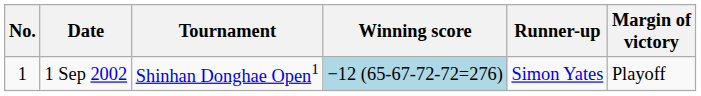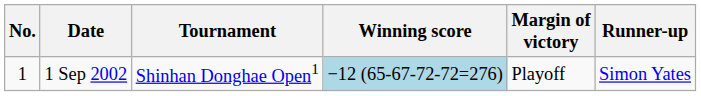 <table class="wikitable" style="font-size:95%;">
 <tr>
 <th>No.</th>
 <th>Date</th>
 <th>Tournament</th>
 <th>Winning score</th>
+<th>Margin of<br>victory</th>
 <th>Runner-up</th>
-<th>Margin of<br>victory</th>
 </tr>
 <tr>
 <td align=center>1</td>
 <td align=right>1 Sep <a href='#'>2002</a></td>
 <td><a href='#'>Shinhan Donghae Open</a><sup>1</sup></td>
 <td style="background: lightblue;">−12 (65-67-72-72=276)</td>
+<td>Playoff</td>
 <td> <a href='#'>Simon Yates</a></td>
-<td>Playoff</td>
 </tr>
 </table>
